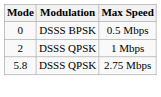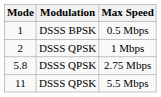 <table class="wikitable" style="text-align:center ">
 <tr>
 <th>Mode</th>
 <th>Modulation</th>
 <th>Max Speed</th>
 </tr>
 <tr>
-<td>0</td>
+<td>1</td>
 <td>DSSS BPSK</td>
 <td>0.5 Mbps</td>
 </tr>
 <tr>
 <td>2</td>
 <td>DSSS QPSK</td>
 <td>1 Mbps</td>
 </tr>
 <tr>
 <td>5.8</td>
 <td>DSSS QPSK</td>
 <td>2.75 Mbps</td>
 </tr>
+<tr>
+<td>11</td>
+<td>DSSS QPSK</td>
+<td>5.5 Mbps</td>
+</tr>
 </table>
